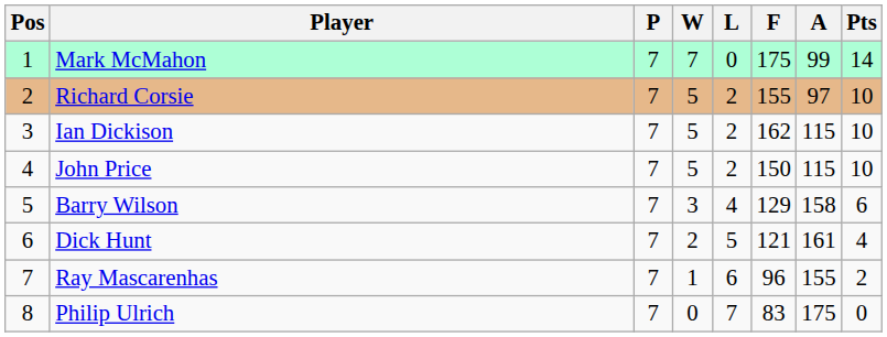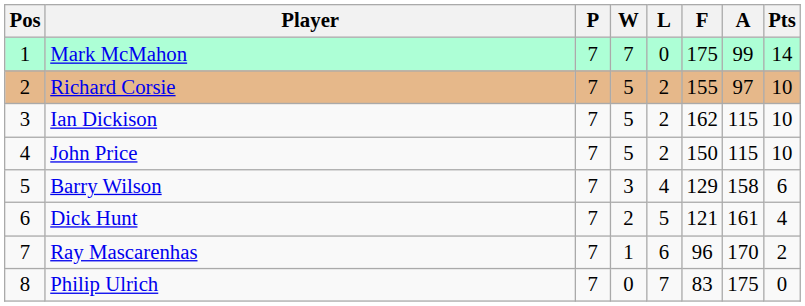 <table class="wikitable" style="font-size: 100%">
 <tr>
 <th width=20>Pos</th>
 <th width=400>Player</th>
 <th width=20>P</th>
 <th width=20>W</th>
 <th width=20>L</th>
 <th width=20>F</th>
 <th width=20>A</th>
 <th width=20>Pts</th>
 </tr>
 <tr align=center style="background: #ADFFD6;">
 <td>1</td>
 <td align="left"> <a href='#'>Mark McMahon</a></td>
 <td>7</td>
 <td>7</td>
 <td>0</td>
 <td>175</td>
 <td>99</td>
 <td>14</td>
 </tr>
 <tr align=center style="background: #E6B88A;">
 <td>2</td>
 <td align="left"> <a href='#'>Richard Corsie</a></td>
 <td>7</td>
 <td>5</td>
 <td>2</td>
 <td>155</td>
 <td>97</td>
 <td>10</td>
 </tr>
 <tr align=center>
 <td>3</td>
 <td align="left"> <a href='#'>Ian Dickison</a></td>
 <td>7</td>
 <td>5</td>
 <td>2</td>
 <td>162</td>
 <td>115</td>
 <td>10</td>
 </tr>
 <tr align=center>
 <td>4</td>
 <td align="left"> <a href='#'>John Price</a></td>
 <td>7</td>
 <td>5</td>
 <td>2</td>
 <td>150</td>
 <td>115</td>
 <td>10</td>
 </tr>
 <tr align=center>
 <td>5</td>
 <td align="left"> <a href='#'>Barry Wilson</a></td>
 <td>7</td>
 <td>3</td>
 <td>4</td>
 <td>129</td>
 <td>158</td>
 <td>6</td>
 </tr>
 <tr align=center>
 <td>6</td>
 <td align="left"> <a href='#'>Dick Hunt</a></td>
 <td>7</td>
 <td>2</td>
 <td>5</td>
 <td>121</td>
 <td>161</td>
 <td>4</td>
 </tr>
 <tr align=center>
 <td>7</td>
 <td align="left"> <a href='#'>Ray Mascarenhas</a></td>
 <td>7</td>
 <td>1</td>
 <td>6</td>
 <td>96</td>
-<td>155</td>
+<td>170</td>
 <td>2</td>
 </tr>
 <tr align=center>
 <td>8</td>
 <td align="left"> <a href='#'>Philip Ulrich</a></td>
 <td>7</td>
 <td>0</td>
 <td>7</td>
 <td>83</td>
 <td>175</td>
 <td>0</td>
 </tr>
 </table>
